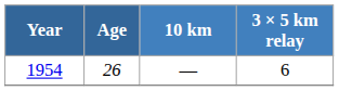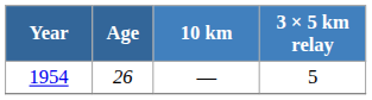 <table class="wikitable" style="font-size:95%; text-align:center; border:grey solid 1px; border-collapse:collapse; background:#ffffff;">
 <tr>
 <th style="background-color:#369; color:white; width:60px;"> Year </th>
 <th style="background-color:#369; color:white; width:40px;"> Age </th>
 <th style="background-color:#4180be; color:white; width:75px;"> 10 km </th>
 <th style="background-color:#4180be; color:white; width:75px;"> 3 × 5 km <br> relay </th>
 </tr>
 <tr>
 <td><a href='#'>1954</a></td>
 <td><em>26</em></td>
 <td>—</td>
-<td>6</td>
+<td>5</td>
 </tr>
 <tr>
 </tr>
 </table>
